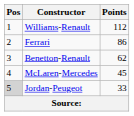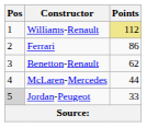 <table class="wikitable" style="font-size: 95%;">
 <tr>
 <th>Pos</th>
 <th>Constructor</th>
 <th>Points</th>
 </tr>
 <tr>
 <td>1</td>
 <td> <a href='#'>Williams</a>-<a href='#'>Renault</a></td>
-<td align="right">112</td>
+<td align="right" style="background: khaki;">112</td>
 </tr>
 <tr>
 <td>2</td>
 <td> <a href='#'>Ferrari</a></td>
 <td align="right">86</td>
 </tr>
 <tr>
 <td>3</td>
 <td> <a href='#'>Benetton</a>-<a href='#'>Renault</a></td>
 <td align="right">62</td>
 </tr>
 <tr>
 <td>4</td>
 <td> <a href='#'>McLaren</a>-<a href='#'>Mercedes</a></td>
-<td align="right">45</td>
+<td align="right">44</td>
 </tr>
 <tr>
 <td style="background: lightgrey;">5</td>
 <td> <a href='#'>Jordan</a>-<a href='#'>Peugeot</a></td>
 <td align="right">33</td>
 </tr>
 <tr>
 <th colspan=4>Source: </th>
 </tr>
 </table>
